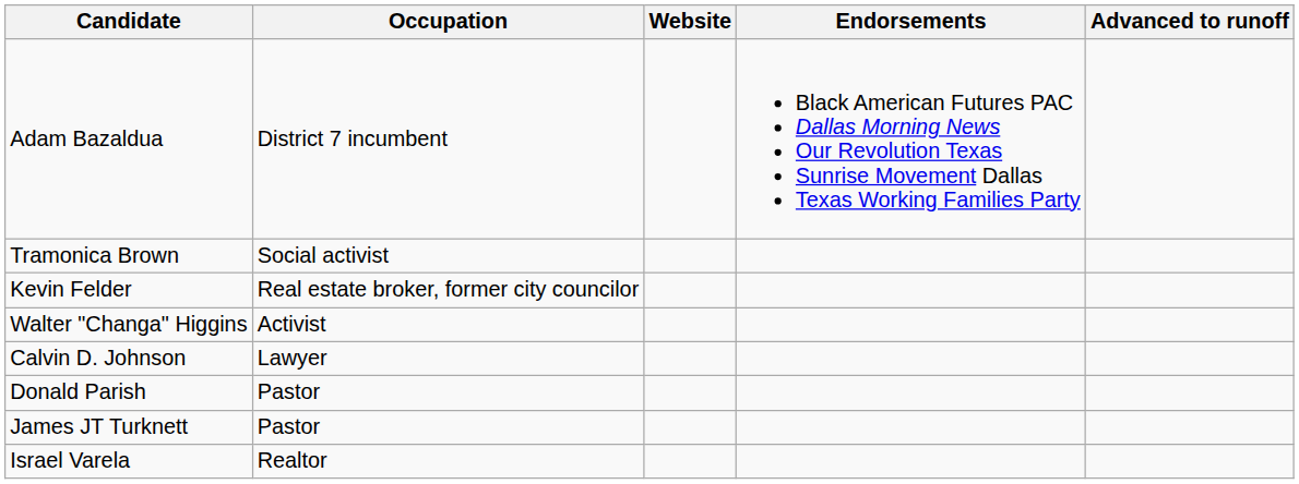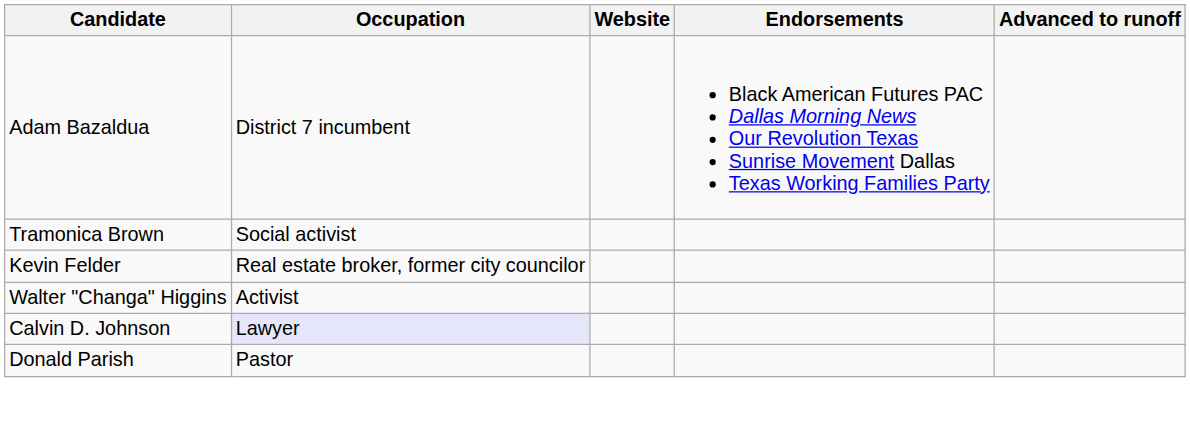 <table class="wikitable">
 <tr>
 <th>Candidate</th>
 <th>Occupation</th>
 <th>Website</th>
 <th>Endorsements</th>
 <th>Advanced to runoff</th>
 </tr>
 <tr>
 <td>Adam Bazaldua</td>
 <td>District 7 incumbent</td>
 <td></td>
 <td><br><ul><li>Black American Futures PAC</li><li><em><a href='#'>Dallas Morning News</a></em></li><li><a href='#'>Our Revolution Texas</a></li><li><a href='#'>Sunrise Movement</a> Dallas</li><li><a href='#'>Texas Working Families Party</a></li></ul></td>
 <td></td>
 </tr>
 <tr>
 <td>Tramonica Brown</td>
 <td>Social activist</td>
 <td></td>
 <td></td>
 <td></td>
 </tr>
 <tr>
 <td>Kevin Felder</td>
 <td>Real estate broker, former city councilor</td>
 <td></td>
 <td></td>
 <td></td>
 </tr>
 <tr>
 <td>Walter "Changa" Higgins</td>
 <td>Activist</td>
 <td></td>
 <td></td>
 <td></td>
 </tr>
 <tr>
 <td>Calvin D. Johnson</td>
-<td>Lawyer</td>
+<td style="background: lavender;">Lawyer</td>
 <td></td>
 <td></td>
 <td></td>
 </tr>
 <tr>
 <td>Donald Parish</td>
 <td>Pastor</td>
 <td></td>
 <td></td>
 <td></td>
 </tr>
-<tr>
-<td>James JT Turknett</td>
-<td>Pastor</td>
-<td></td>
-<td></td>
-<td></td>
-</tr>
-<tr>
-<td>Israel Varela</td>
-<td>Realtor</td>
-<td></td>
-<td></td>
-<td></td>
-</tr>
 </table>
